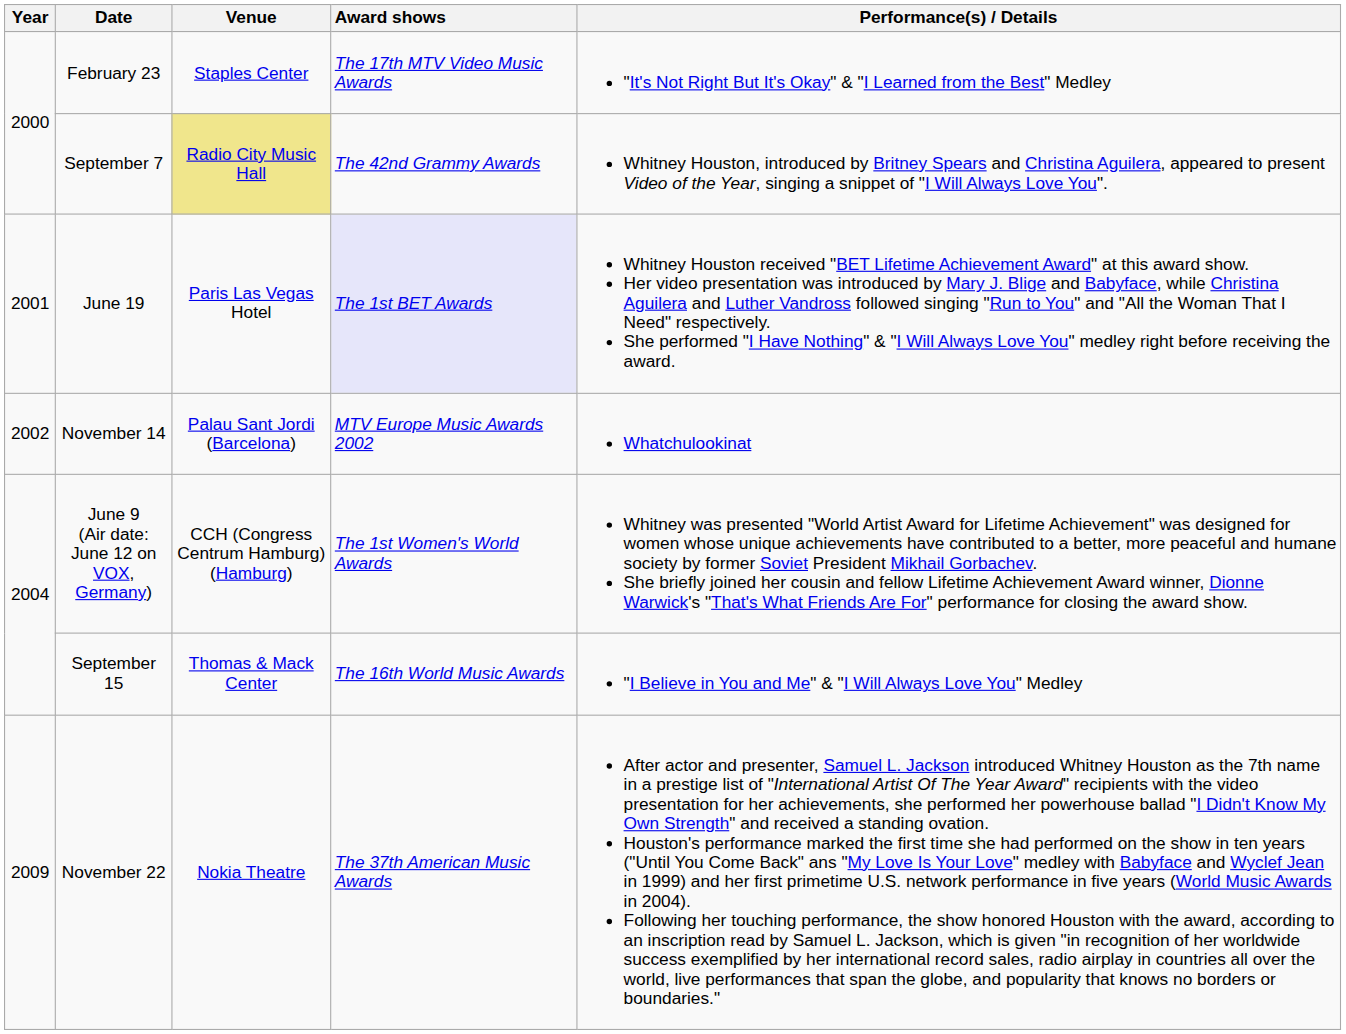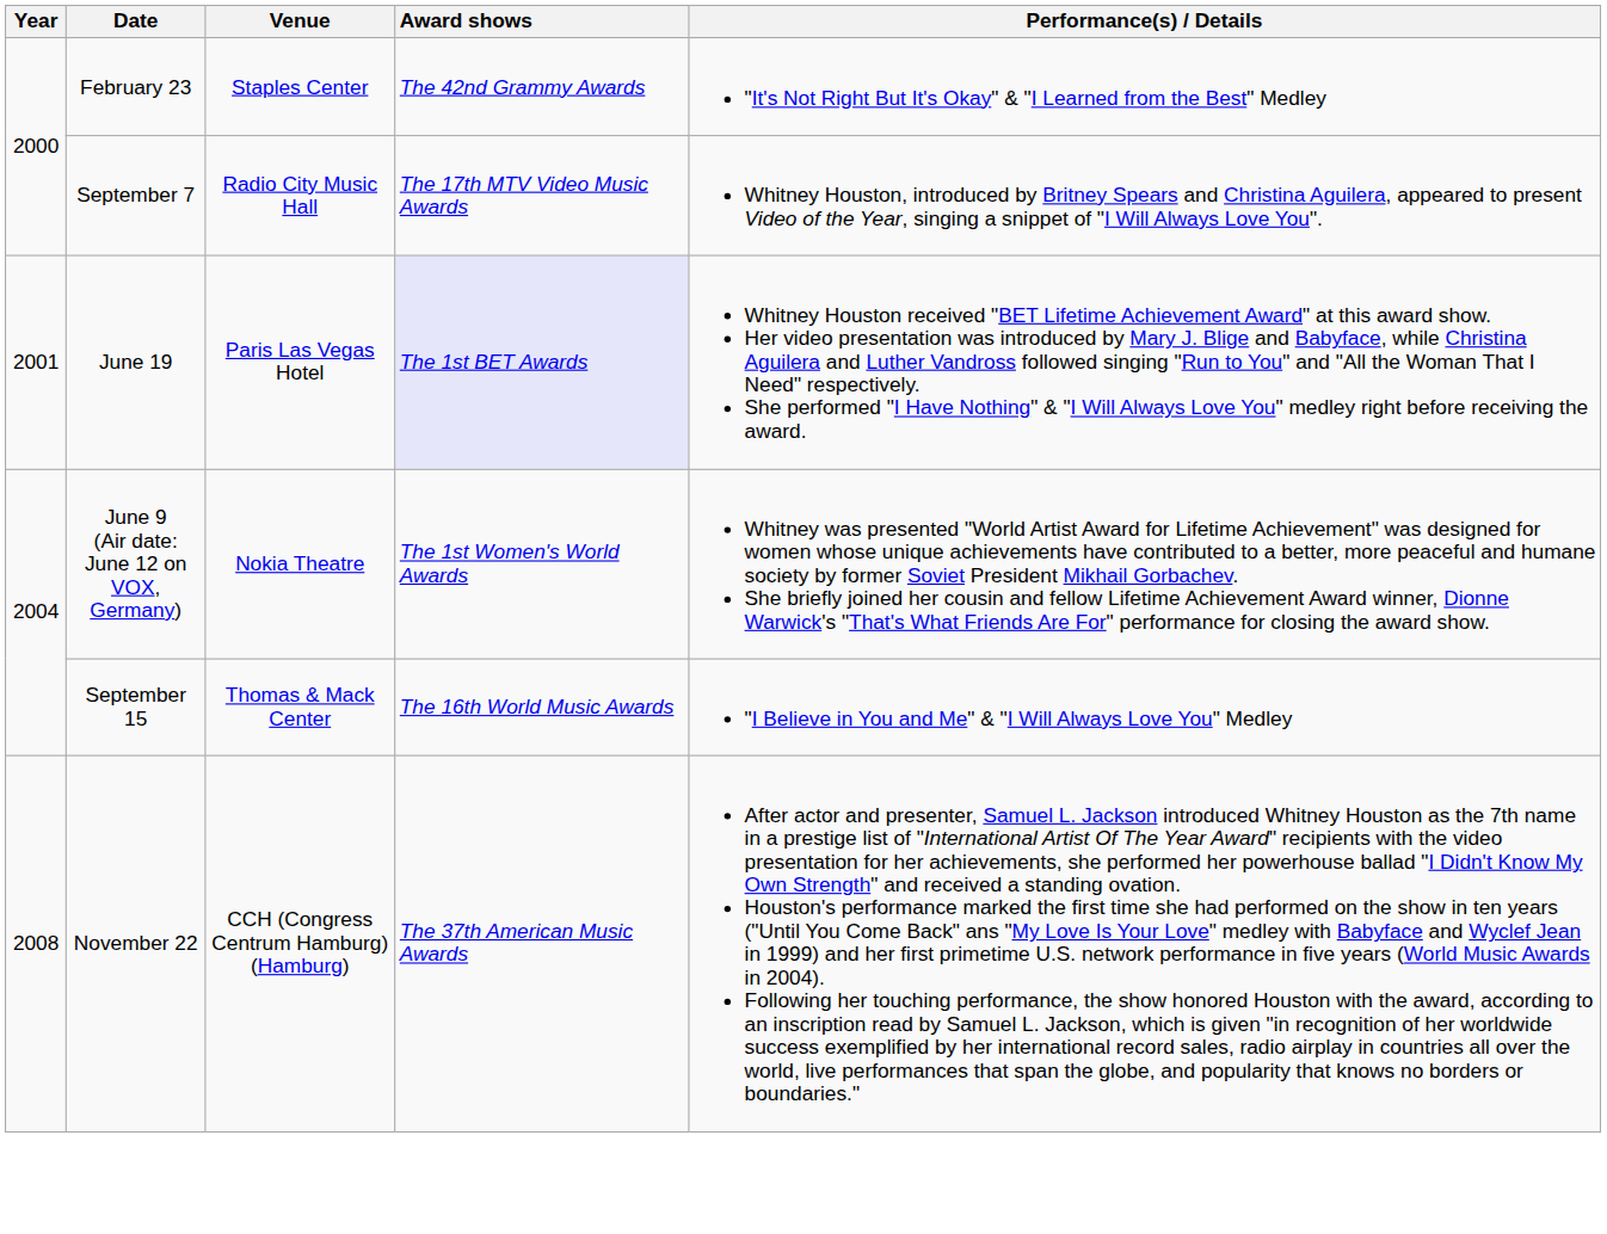 <table class="wikitable">
 <tr>
 <th style="text-align:center; width:40px;">Year</th>
 <th style="text-align:center; width:100px;">Date</th>
 <th style="text-align:center; width:140px;">Venue</th>
 <th style="text-align:left; width:220px;">Award shows</th>
 <th style="text-align:center; width:700px;">Performance(s) / Details</th>
 </tr>
 <tr>
 <td style="text-align:center;" rowspan="2">2000</td>
 <td style="text-align:center;">February 23</td>
 <td style="text-align:center;"><a href='#'>Staples Center</a></td>
-<td align="left"><em><a href='#'>The 17th MTV Video Music Awards</a></em></td>
+<td align="left"><em><a href='#'>The 42nd Grammy Awards</a></em></td>
 <td align="left"><br><ul><li>"<a href='#'>It's Not Right But It's Okay</a>" & "<a href='#'>I Learned from the Best</a>" Medley</li></ul></td>
 </tr>
 <tr>
 <td style="text-align:center;">September 7</td>
-<td style="background: khaki; text-align:center;"><a href='#'>Radio City Music Hall</a></td>
-<td align="left"><em><a href='#'>The 42nd Grammy Awards</a></em></td>
+<td style="text-align:center;"><a href='#'>Radio City Music Hall</a></td>
+<td align="left"><em><a href='#'>The 17th MTV Video Music Awards</a></em></td>
 <td align="left"><br><ul><li>Whitney Houston, introduced by <a href='#'>Britney Spears</a> and <a href='#'>Christina Aguilera</a>, appeared to present <em>Video of the Year</em>, singing a snippet of "<a href='#'>I Will Always Love You</a>".</li></ul></td>
 </tr>
 <tr>
 <td style="text-align:center;">2001</td>
 <td style="text-align:center;">June 19</td>
 <td style="text-align:center;"><a href='#'>Paris Las Vegas</a> Hotel</td>
 <td align="left" style="background: lavender;"><em><a href='#'>The 1st BET Awards</a></em></td>
 <td align="left"><br><ul><li>Whitney Houston received "<a href='#'>BET Lifetime Achievement Award</a>" at this award show.</li><li>Her video presentation was introduced by <a href='#'>Mary J. Blige</a> and <a href='#'>Babyface</a>, while <a href='#'>Christina Aguilera</a> and <a href='#'>Luther Vandross</a> followed singing "<a href='#'>Run to You</a>" and "All the Woman That I Need" respectively.</li><li>She performed "<a href='#'>I Have Nothing</a>" & "<a href='#'>I Will Always Love You</a>" medley right before receiving the award.</li></ul></td>
 </tr>
 <tr>
-<td style="text-align:center;">2002</td>
-<td style="text-align:center;">November 14</td>
-<td style="text-align:center;"><a href='#'>Palau Sant Jordi</a><br>(<a href='#'>Barcelona</a>)</td>
-<td align="left"><em><a href='#'>MTV Europe Music Awards 2002</a></em></td>
-<td><br><ul><li><a href='#'>Whatchulookinat</a></li></ul></td>
-</tr>
-<tr>
 <td style="text-align:center;" rowspan="2">2004</td>
 <td style="text-align:center;">June 9<br>(Air date: June 12 on <a href='#'>VOX</a>, <a href='#'>Germany</a>)</td>
-<td style="text-align:center;">CCH (Congress Centrum Hamburg)<br>(<a href='#'>Hamburg</a>)</td>
+<td style="text-align:center;"><a href='#'>Nokia Theatre</a></td>
 <td align="left"><em><a href='#'>The 1st Women's World Awards</a></em></td>
 <td align="left"><br><ul><li>Whitney was presented "World Artist Award for Lifetime Achievement" was designed for women whose unique achievements have contributed to a better, more peaceful and humane society by former <a href='#'>Soviet</a> President <a href='#'>Mikhail Gorbachev</a>.</li><li>She briefly joined her cousin and fellow Lifetime Achievement Award winner, <a href='#'>Dionne Warwick</a>'s "<a href='#'>That's What Friends Are For</a>" performance for closing the award show.</li></ul></td>
 </tr>
 <tr>
 <td style="text-align:center;">September 15</td>
 <td style="text-align:center;"><a href='#'>Thomas & Mack Center</a></td>
 <td align="left"><em><a href='#'>The 16th World Music Awards</a></em></td>
 <td align="left"><br><ul><li>"<a href='#'>I Believe in You and Me</a>" & "<a href='#'>I Will Always Love You</a>" Medley</li></ul></td>
 </tr>
 <tr>
-<td style="text-align:center;">2009</td>
+<td style="text-align:center;">2008</td>
 <td style="text-align:center;">November 22</td>
-<td style="text-align:center;"><a href='#'>Nokia Theatre</a></td>
+<td style="text-align:center;">CCH (Congress Centrum Hamburg)<br>(<a href='#'>Hamburg</a>)</td>
 <td align="left"><em><a href='#'>The 37th American Music Awards</a></em></td>
 <td align="left"><br><ul><li>After actor and presenter, <a href='#'>Samuel L. Jackson</a> introduced Whitney Houston as the 7th name in a prestige list of "<em>International Artist Of The Year Award</em>" recipients with the video presentation for her achievements, she performed her powerhouse ballad "<a href='#'>I Didn't Know My Own Strength</a>" and received a standing ovation.</li><li>Houston's performance marked the first time she had performed on the show in ten years ("Until You Come Back" ans "<a href='#'>My Love Is Your Love</a>" medley with <a href='#'>Babyface</a> and <a href='#'>Wyclef Jean</a> in 1999) and her first primetime U.S. network performance in five years (<a href='#'>World Music Awards</a> in 2004).</li><li>Following her touching performance, the show honored Houston with the award, according to an inscription read by Samuel L. Jackson, which is given "in recognition of her worldwide success exemplified by her international record sales, radio airplay in countries all over the world, live performances that span the globe, and popularity that knows no borders or boundaries."</li></ul></td>
 </tr>
 </table>
